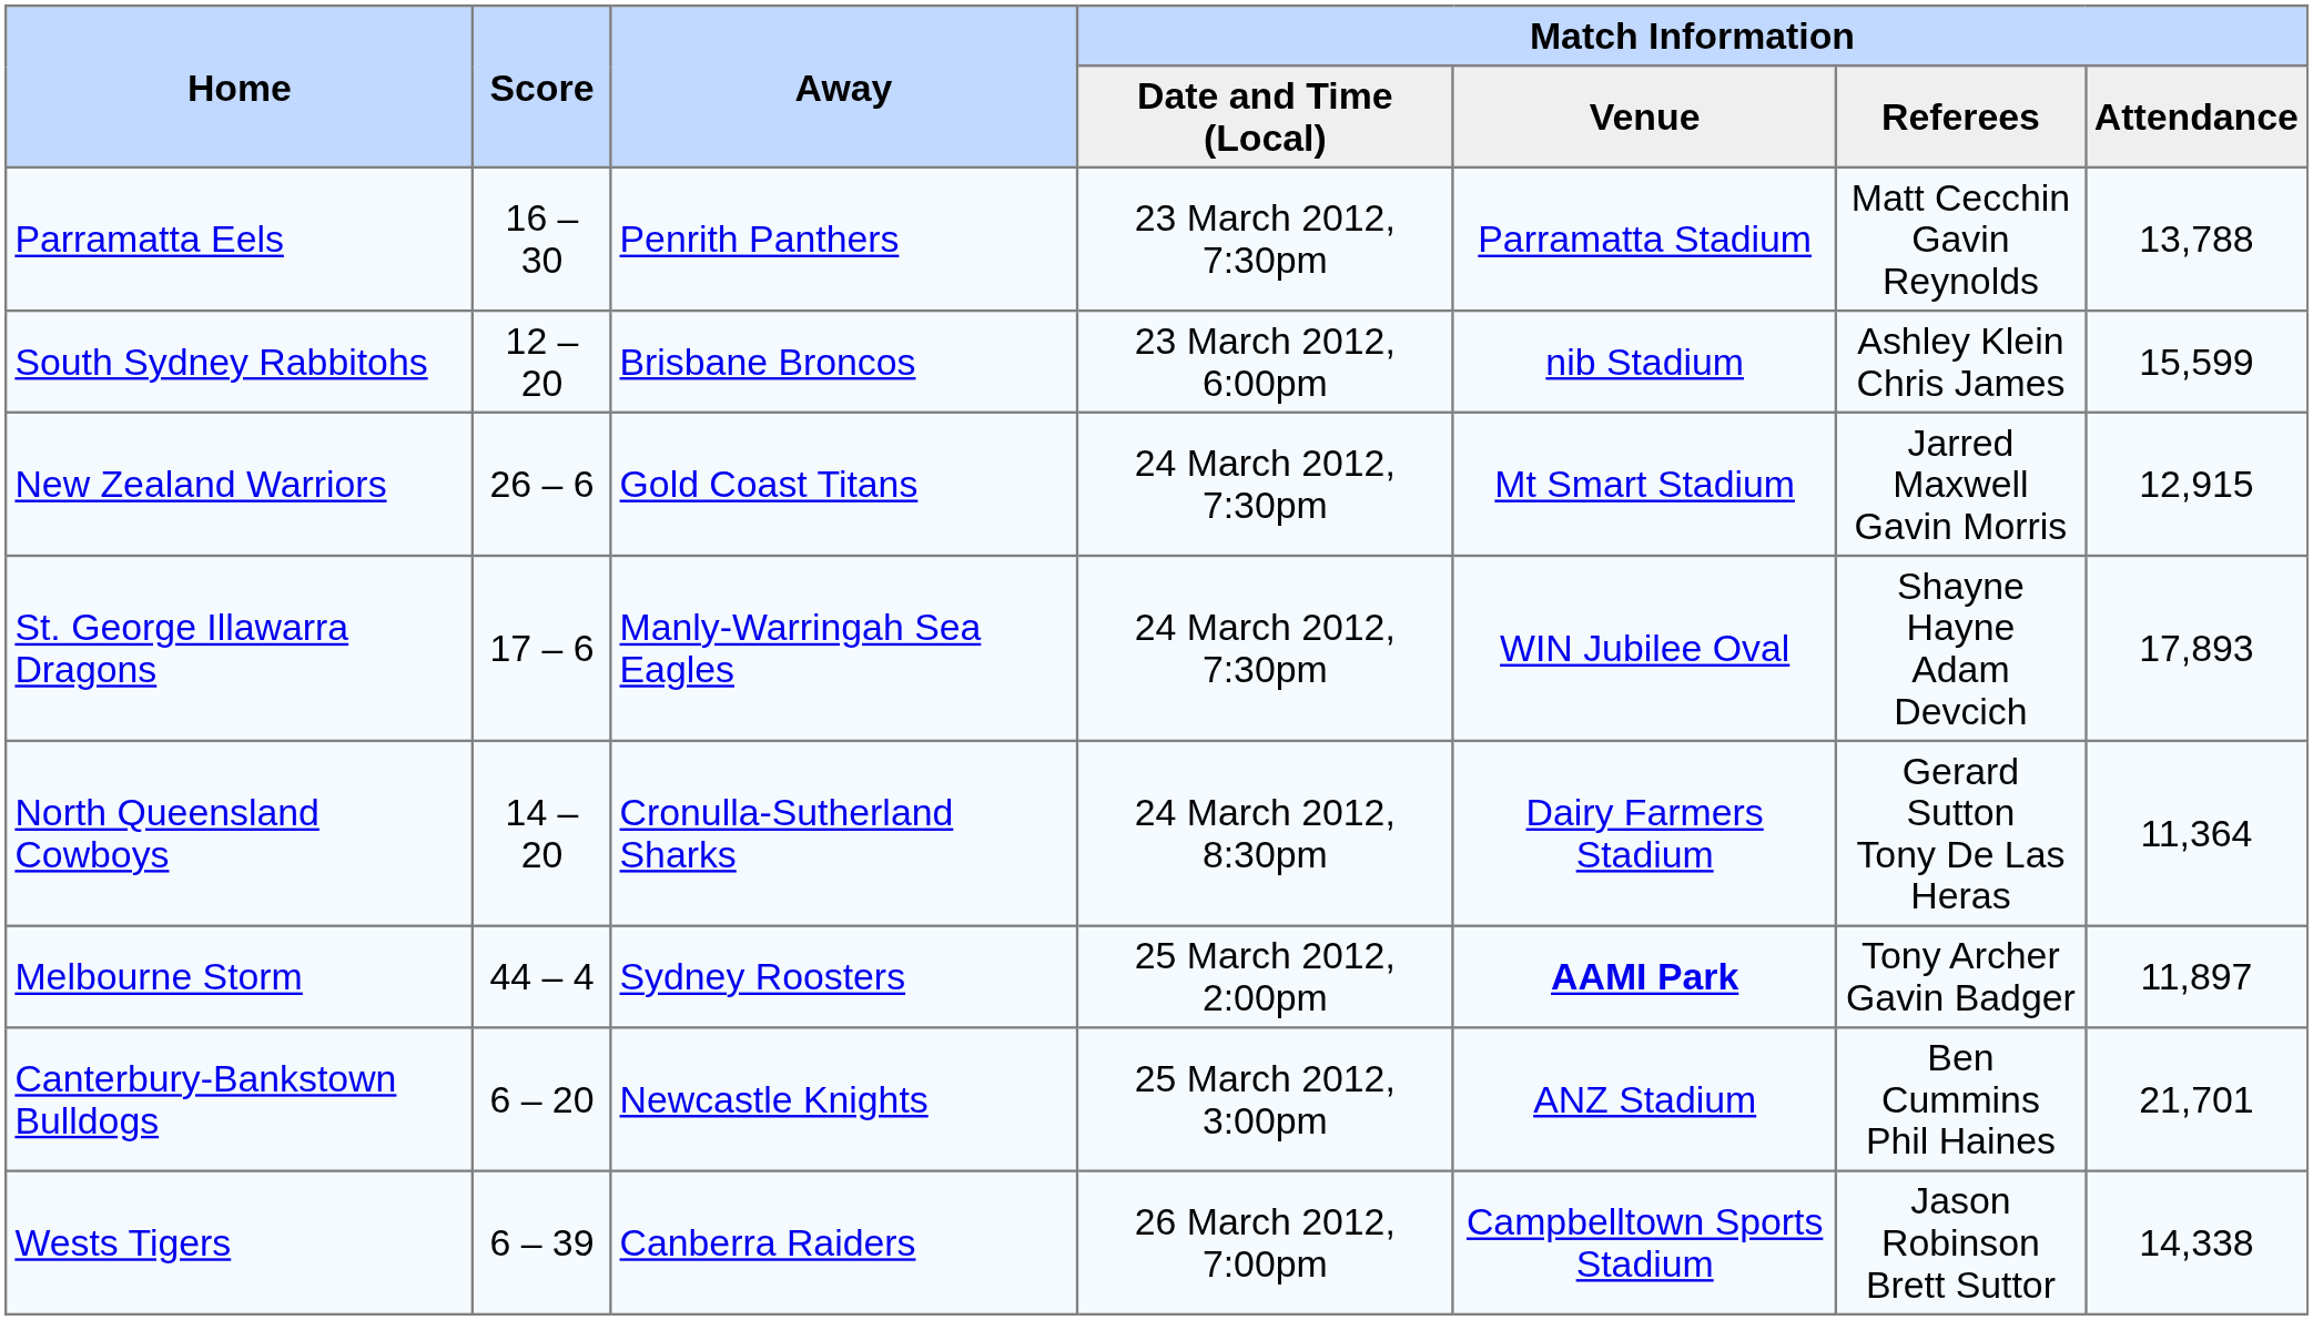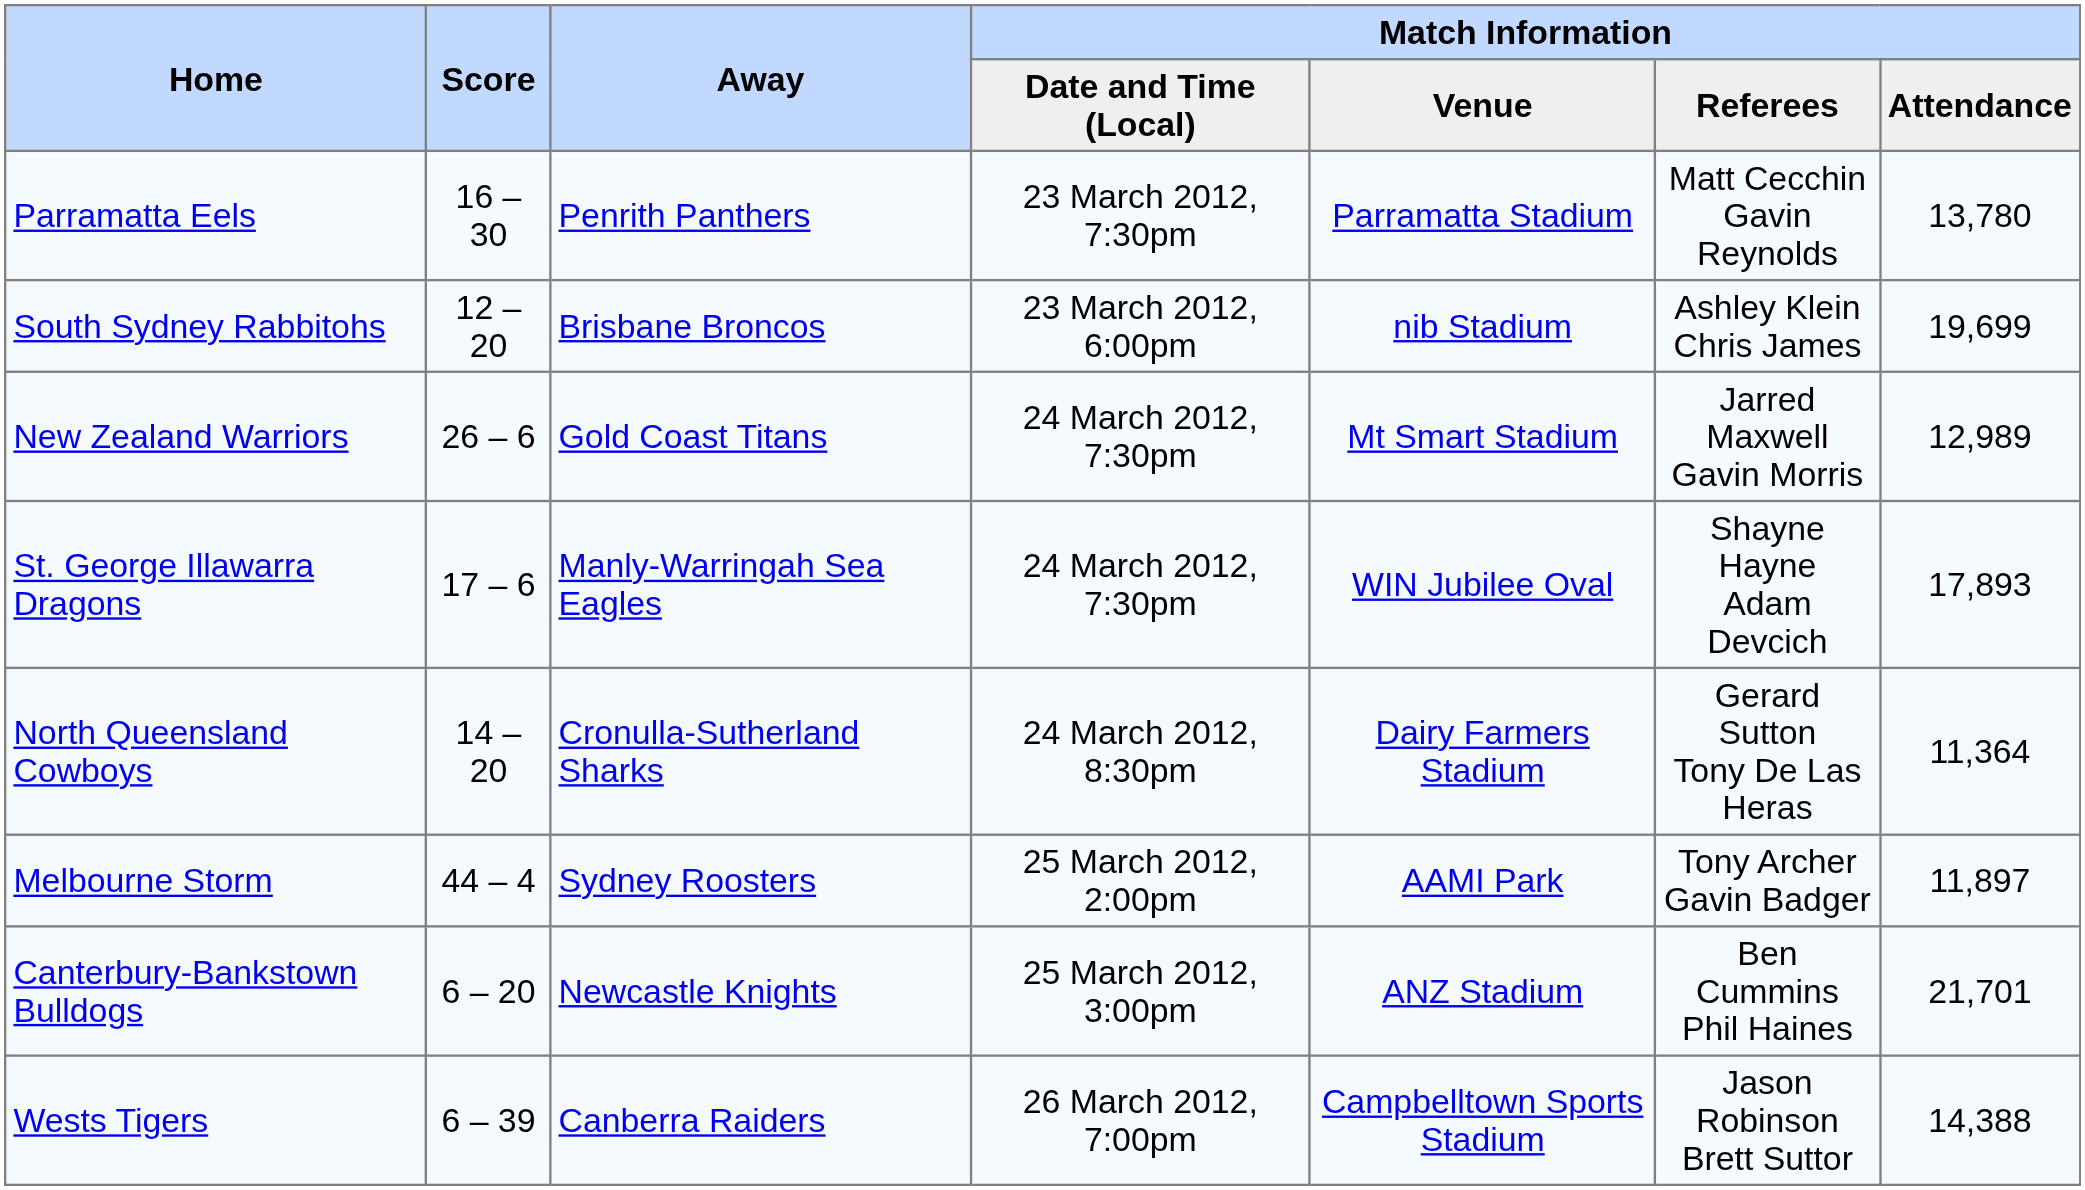 <table border="1" cellpadding="3" cellspacing="0" style="border-collapse:collapse; font-size:90%; width:100%;">
 <tr style="background:#c1d8ff;">
 <th rowspan="2" style="width:21%;">Home</th>
 <th rowspan="2" style="width:6%;">Score</th>
 <th rowspan="2" style="width:21%;">Away</th>
 <th colspan=6>Match Information</th>
 </tr>
 <tr style="background:#efefef;">
 <th width=17%>Date and Time (Local)</th>
 <th width=17%>Venue</th>
 <th width=11%>Referees</th>
 <th width=7%>Attendance</th>
 </tr>
 <tr style="text-align:center; background:#f5faff;">
 <td align=left> <a href='#'>Parramatta Eels</a></td>
 <td>16 – 30</td>
 <td align=left> <a href='#'>Penrith Panthers</a></td>
 <td>23 March 2012, 7:30pm</td>
 <td><a href='#'>Parramatta Stadium</a></td>
 <td>Matt Cecchin <br> Gavin Reynolds</td>
-<td>13,788</td>
+<td>13,780</td>
 </tr>
 <tr style="text-align:center; background:#f5faff;">
 <td align=left> <a href='#'>South Sydney Rabbitohs</a></td>
 <td>12 – 20</td>
 <td align=left> <a href='#'>Brisbane Broncos</a></td>
 <td>23 March 2012, 6:00pm</td>
 <td><a href='#'>nib Stadium</a></td>
 <td>Ashley Klein <br> Chris James</td>
-<td>15,599</td>
+<td>19,699</td>
 </tr>
 <tr style="text-align:center; background:#f5faff;">
 <td align=left> <a href='#'>New Zealand Warriors</a></td>
 <td>26 – 6</td>
 <td align=left> <a href='#'>Gold Coast Titans</a></td>
 <td>24 March 2012, 7:30pm</td>
 <td><a href='#'>Mt Smart Stadium</a></td>
 <td>Jarred Maxwell <br> Gavin Morris</td>
-<td>12,915</td>
+<td>12,989</td>
 </tr>
 <tr style="text-align:center; background:#f5faff;">
 <td align=left> <a href='#'>St. George Illawarra Dragons</a></td>
 <td>17 – 6</td>
 <td align=left> <a href='#'>Manly-Warringah Sea Eagles</a></td>
 <td>24 March 2012, 7:30pm</td>
 <td><a href='#'>WIN Jubilee Oval</a></td>
 <td>Shayne Hayne <br> Adam Devcich</td>
 <td>17,893</td>
 </tr>
 <tr style="text-align:center; background:#f5faff;">
 <td align=left> <a href='#'>North Queensland Cowboys</a></td>
 <td>14 – 20</td>
 <td align=left> <a href='#'>Cronulla-Sutherland Sharks</a></td>
 <td>24 March 2012, 8:30pm</td>
 <td><a href='#'>Dairy Farmers Stadium</a></td>
 <td>Gerard Sutton <br> Tony De Las Heras</td>
 <td>11,364</td>
 </tr>
 <tr style="text-align:center; background:#f5faff;">
 <td align=left> <a href='#'>Melbourne Storm</a></td>
 <td>44 – 4</td>
 <td align=left> <a href='#'>Sydney Roosters</a></td>
 <td>25 March 2012, 2:00pm</td>
-<td><strong><a href='#'>AAMI Park</a></strong></td>
+<td><a href='#'>AAMI Park</a></td>
 <td>Tony Archer <br> Gavin Badger</td>
 <td>11,897</td>
 </tr>
 <tr style="text-align:center; background:#f5faff;">
 <td align=left> <a href='#'>Canterbury-Bankstown Bulldogs</a></td>
 <td>6 – 20</td>
 <td align=left> <a href='#'>Newcastle Knights</a></td>
 <td>25 March 2012, 3:00pm</td>
 <td><a href='#'>ANZ Stadium</a></td>
 <td>Ben Cummins <br> Phil Haines</td>
 <td>21,701</td>
 </tr>
 <tr style="text-align:center; background:#f5faff;">
 <td align=left> <a href='#'>Wests Tigers</a></td>
 <td>6  – 39</td>
 <td align=left> <a href='#'>Canberra Raiders</a></td>
 <td>26 March 2012, 7:00pm</td>
 <td><a href='#'>Campbelltown Sports Stadium</a></td>
 <td>Jason Robinson <br> Brett Suttor</td>
-<td>14,338</td>
+<td>14,388</td>
 </tr>
 </table>
